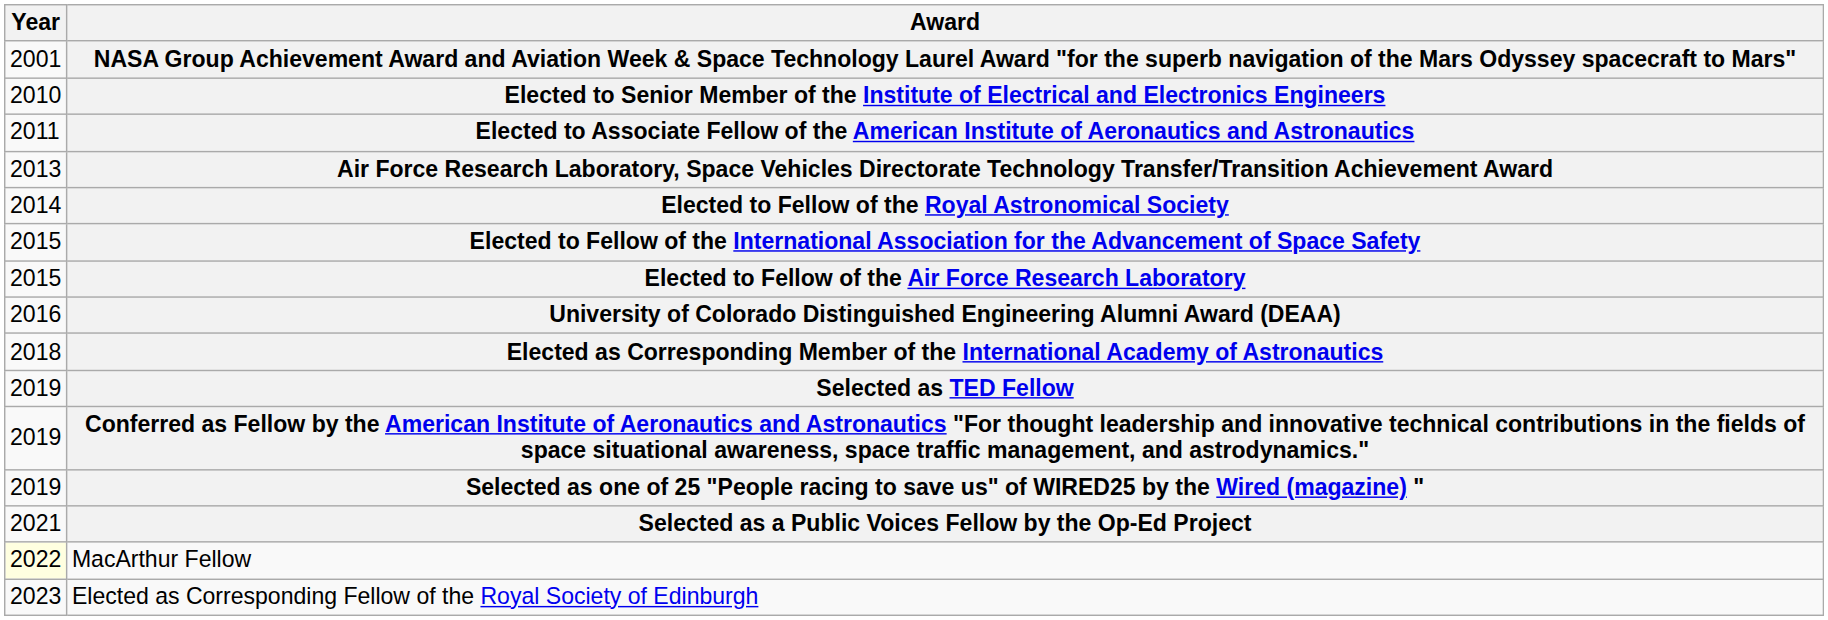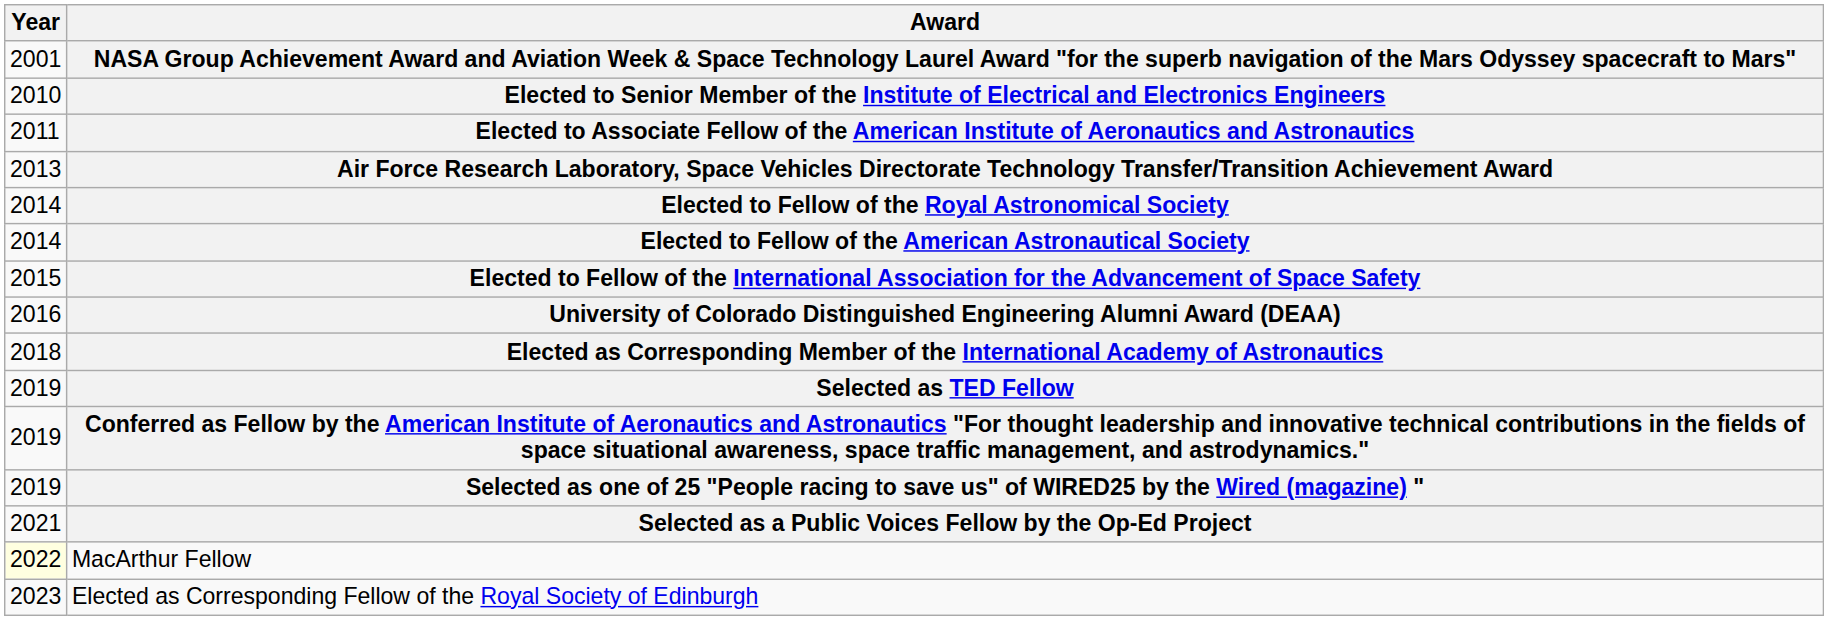 <table class="wikitable plainrowheaders sortable" style="margin-right: 0;">
 <tr>
 <th scope="col">Year</th>
 <th scope="col">Award</th>
 </tr>
 <tr>
 <td>2001</td>
 <th scope="row">NASA Group Achievement Award and Aviation Week & Space Technology Laurel Award "for the superb navigation of the Mars Odyssey spacecraft to Mars"</th>
 </tr>
 <tr>
 <td>2010</td>
 <th scope="row">Elected to Senior Member of the <a href='#'>Institute of Electrical and Electronics Engineers</a></th>
 </tr>
 <tr>
 <td>2011</td>
 <th scope="row">Elected to Associate Fellow of the <a href='#'>American Institute of Aeronautics and Astronautics</a></th>
 </tr>
 <tr>
 <td>2013</td>
 <th scope="row">Air Force Research Laboratory, Space Vehicles Directorate Technology Transfer/Transition Achievement Award</th>
 </tr>
 <tr>
 <td>2014</td>
 <th scope="row">Elected to Fellow of the <a href='#'>Royal Astronomical Society</a></th>
 </tr>
 <tr>
-<td>2015</td>
-<th scope="row">Elected to Fellow of the <a href='#'>International Association for the Advancement of Space Safety</a></th>
+<td>2014</td>
+<th scope="row">Elected to Fellow of the <a href='#'>American Astronautical Society</a></th>
 </tr>
 <tr>
 <td>2015</td>
-<th scope="row">Elected to Fellow of the <a href='#'>Air Force Research Laboratory</a></th>
+<th scope="row">Elected to Fellow of the <a href='#'>International Association for the Advancement of Space Safety</a></th>
 </tr>
 <tr>
 <td>2016</td>
 <th scope="row">University of Colorado Distinguished Engineering Alumni Award (DEAA)</th>
 </tr>
 <tr>
 <td>2018</td>
 <th scope="row">Elected as Corresponding Member of the <a href='#'>International Academy of Astronautics</a></th>
 </tr>
 <tr>
 <td>2019</td>
 <th scope="row">Selected as <a href='#'>TED Fellow</a></th>
 </tr>
 <tr>
 <td>2019</td>
 <th scope="row">Conferred as Fellow by the <a href='#'>American Institute of Aeronautics and Astronautics</a> "For thought leadership and innovative technical contributions in the fields of space situational awareness, space traffic management, and astrodynamics."</th>
 </tr>
 <tr>
 <td>2019</td>
 <th scope="row">Selected as one of 25 "People racing to save us" of WIRED25 by the <a href='#'>Wired (magazine)</a> "</th>
 </tr>
 <tr>
 <td>2021</td>
 <th scope="row">Selected as a Public Voices Fellow by the Op-Ed Project</th>
 </tr>
 <tr>
 <td style="background: lightyellow;">2022</td>
 <td scope="row">MacArthur Fellow</td>
 </tr>
 <tr>
 <td>2023</td>
 <td scope="row">Elected as Corresponding Fellow of the <a href='#'>Royal Society of Edinburgh</a></td>
 </tr>
 </table>
